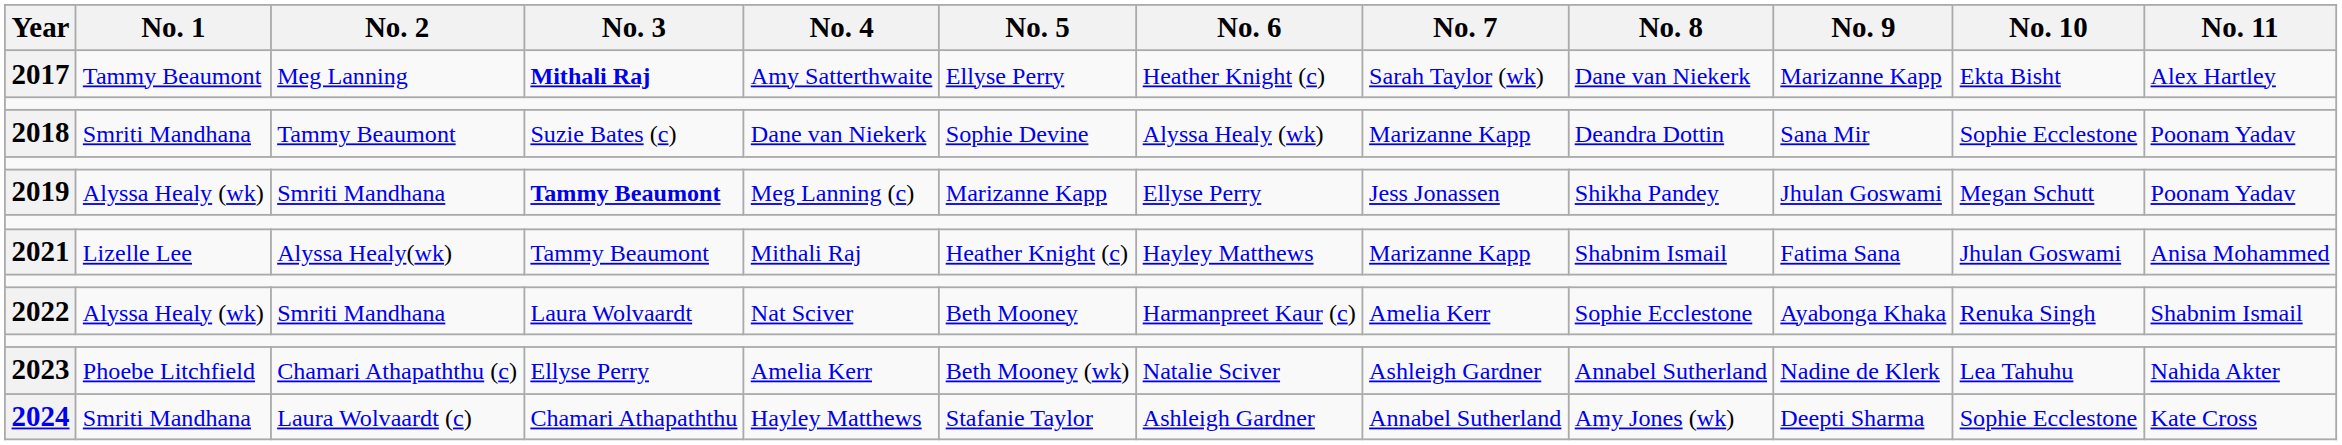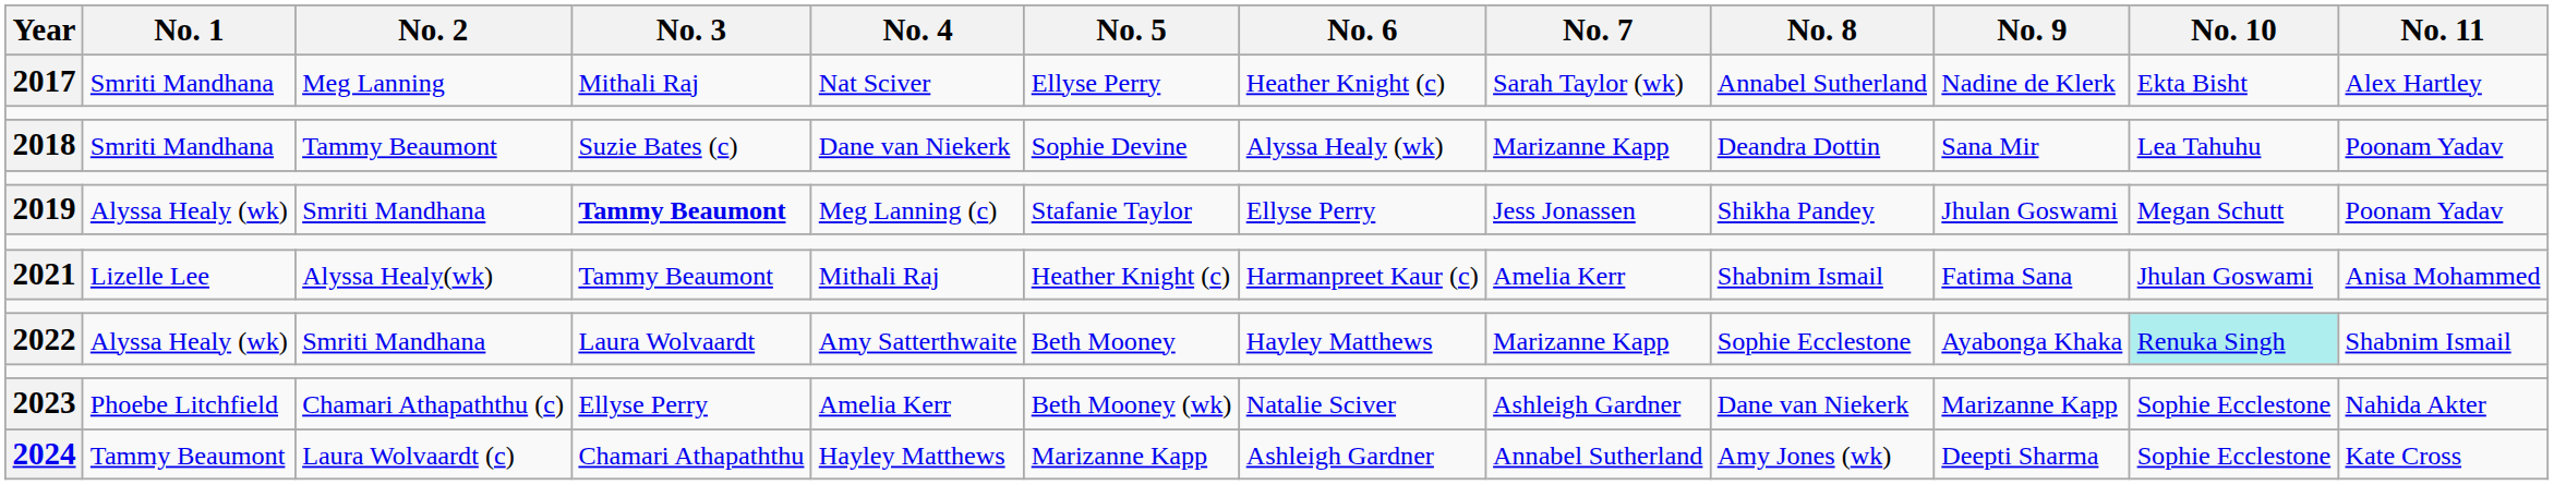 <table class="wikitable">
 <tr>
 <th>Year</th>
 <th>No. 1</th>
 <th>No. 2</th>
 <th>No. 3</th>
 <th>No. 4</th>
 <th>No. 5</th>
 <th>No. 6</th>
 <th>No. 7</th>
 <th>No. 8</th>
 <th>No. 9</th>
 <th>No. 10</th>
 <th>No. 11</th>
 </tr>
 <tr>
 <th>2017</th>
-<td><small> <a href='#'>Tammy Beaumont</a></small></td>
+<td><small> <a href='#'>Smriti Mandhana</a></small></td>
 <td><small> <a href='#'>Meg Lanning</a></small></td>
-<td><strong><small> <a href='#'>Mithali Raj</a></small></strong></td>
-<td><small> <a href='#'>Amy Satterthwaite</a></small></td>
+<td><small> <a href='#'>Mithali Raj</a></small></td>
+<td><small> <a href='#'>Nat Sciver</a></small></td>
 <td><small> <a href='#'>Ellyse Perry</a></small></td>
 <td><small> <a href='#'>Heather Knight</a> (<a href='#'>c</a>)</small></td>
 <td><small> <a href='#'>Sarah Taylor</a> (<a href='#'>wk</a>)</small></td>
-<td><small> <a href='#'>Dane van Niekerk</a></small></td>
-<td><small> <a href='#'>Marizanne Kapp</a></small></td>
+<td><small> <a href='#'>Annabel Sutherland</a></small></td>
+<td><small> <a href='#'>Nadine de Klerk</a></small></td>
 <td><small> <a href='#'>Ekta Bisht</a></small></td>
 <td><small> <a href='#'>Alex Hartley</a></small></td>
 </tr>
 <tr>
 <td colspan="13"></td>
 </tr>
 <tr>
 <th>2018</th>
 <td><small> <a href='#'>Smriti Mandhana</a></small></td>
 <td><small> <a href='#'>Tammy Beaumont</a></small></td>
 <td><small> <a href='#'>Suzie Bates</a> (<a href='#'>c</a>)</small></td>
 <td><small> <a href='#'>Dane van Niekerk</a></small></td>
 <td><small> <a href='#'>Sophie Devine</a></small></td>
 <td><small> <a href='#'>Alyssa Healy</a> (<a href='#'>wk</a>)</small></td>
 <td><small> <a href='#'>Marizanne Kapp</a></small></td>
 <td><small> <a href='#'>Deandra Dottin</a></small></td>
 <td><small> <a href='#'>Sana Mir</a></small></td>
-<td><small> <a href='#'>Sophie Ecclestone</a></small></td>
+<td><small> <a href='#'>Lea Tahuhu</a></small></td>
 <td><small> <a href='#'>Poonam Yadav</a></small></td>
 </tr>
 <tr>
 <td colspan="13"></td>
 </tr>
 <tr>
 <th>2019</th>
 <td><small> <a href='#'>Alyssa Healy</a> (<a href='#'>wk</a>)</small></td>
 <td><small> <a href='#'>Smriti Mandhana</a></small></td>
 <td><strong><small> <a href='#'>Tammy Beaumont</a></small></strong></td>
 <td><small> <a href='#'>Meg Lanning</a> (<a href='#'>c</a>)</small></td>
-<td><small> <a href='#'>Marizanne Kapp</a> </small></td>
+<td><small> <a href='#'>Stafanie Taylor</a></small></td>
 <td><small> <a href='#'>Ellyse Perry</a></small></td>
 <td><small> <a href='#'>Jess Jonassen</a></small></td>
 <td><small> <a href='#'>Shikha Pandey</a></small></td>
 <td><small> <a href='#'>Jhulan Goswami</a></small></td>
 <td><small> <a href='#'>Megan Schutt</a></small></td>
 <td><small> <a href='#'>Poonam Yadav</a></small></td>
 </tr>
 <tr>
 <td colspan="13"></td>
 </tr>
 <tr>
 <th>2021</th>
 <td><small> <a href='#'>Lizelle Lee</a></small></td>
 <td><small> <a href='#'>Alyssa Healy</a>(<a href='#'>wk</a>)</small></td>
 <td><small> <a href='#'>Tammy Beaumont</a></small></td>
 <td><small> <a href='#'>Mithali Raj</a></small></td>
 <td><small> <a href='#'>Heather Knight</a> (<a href='#'>c</a>)</small></td>
-<td><small> <a href='#'>Hayley Matthews</a></small></td>
-<td><small> <a href='#'>Marizanne Kapp</a></small></td>
+<td><small> <a href='#'>Harmanpreet Kaur</a> (<a href='#'>c</a>)</small></td>
+<td><small> <a href='#'>Amelia Kerr</a></small></td>
 <td><small> <a href='#'>Shabnim Ismail</a></small></td>
 <td><small> <a href='#'>Fatima Sana</a></small></td>
 <td><small> <a href='#'>Jhulan Goswami</a></small></td>
 <td><small> <a href='#'>Anisa Mohammed</a></small></td>
 </tr>
 <tr>
 <td colspan="13"></td>
 </tr>
 <tr>
 <th>2022</th>
 <td><small> <a href='#'>Alyssa Healy</a> (<a href='#'>wk</a>)</small></td>
 <td><small> <a href='#'>Smriti Mandhana</a></small></td>
 <td><small> <a href='#'>Laura Wolvaardt</a></small></td>
-<td><small> <a href='#'>Nat Sciver</a></small></td>
+<td><small> <a href='#'>Amy Satterthwaite</a></small></td>
 <td><small> <a href='#'>Beth Mooney</a></small></td>
-<td><small> <a href='#'>Harmanpreet Kaur</a> (<a href='#'>c</a>)</small></td>
-<td><small> <a href='#'>Amelia Kerr</a></small></td>
+<td><small> <a href='#'>Hayley Matthews</a></small></td>
+<td><small> <a href='#'>Marizanne Kapp</a></small></td>
 <td><small> <a href='#'>Sophie Ecclestone</a></small></td>
 <td><small> <a href='#'>Ayabonga Khaka</a></small></td>
-<td><small> <a href='#'>Renuka Singh</a></small></td>
+<td style="background: paleturquoise;"><small> <a href='#'>Renuka Singh</a></small></td>
 <td><small> <a href='#'>Shabnim Ismail</a></small></td>
 </tr>
 <tr>
 <td colspan="13"></td>
 </tr>
 <tr>
 <th>2023</th>
 <td><small> <a href='#'>Phoebe Litchfield</a></small></td>
 <td><small> <a href='#'>Chamari Athapaththu</a> (<a href='#'>c</a>)</small></td>
 <td><small> <a href='#'>Ellyse Perry</a></small></td>
 <td><small> <a href='#'>Amelia Kerr</a></small></td>
 <td><small> <a href='#'>Beth Mooney</a> (<a href='#'>wk</a>)</small></td>
 <td><small> <a href='#'>Natalie Sciver</a></small></td>
 <td><small> <a href='#'>Ashleigh Gardner</a></small></td>
-<td><small> <a href='#'>Annabel Sutherland</a></small></td>
-<td><small> <a href='#'>Nadine de Klerk</a></small></td>
-<td><small> <a href='#'>Lea Tahuhu</a></small></td>
+<td><small> <a href='#'>Dane van Niekerk</a></small></td>
+<td><small> <a href='#'>Marizanne Kapp</a></small></td>
+<td><small> <a href='#'>Sophie Ecclestone</a></small></td>
 <td><small> <a href='#'>Nahida Akter</a></small></td>
 </tr>
 <tr>
 <th><a href='#'>2024</a></th>
-<td><small> <a href='#'>Smriti Mandhana</a></small></td>
+<td><small> <a href='#'>Tammy Beaumont</a></small></td>
 <td><small> <a href='#'>Laura Wolvaardt</a> (<a href='#'>c</a>)</small></td>
 <td><small> <a href='#'>Chamari Athapaththu</a></small></td>
 <td><small> <a href='#'>Hayley Matthews</a></small></td>
-<td><small> <a href='#'>Stafanie Taylor</a></small></td>
+<td><small> <a href='#'>Marizanne Kapp</a> </small></td>
 <td><small> <a href='#'>Ashleigh Gardner</a></small></td>
 <td><small> <a href='#'>Annabel Sutherland</a></small></td>
 <td><small> <a href='#'>Amy Jones</a> (<a href='#'>wk</a>)</small></td>
 <td><small> <a href='#'>Deepti Sharma</a></small></td>
 <td><small> <a href='#'>Sophie Ecclestone</a></small></td>
 <td><small> <a href='#'>Kate Cross</a></small></td>
 </tr>
 </table>
